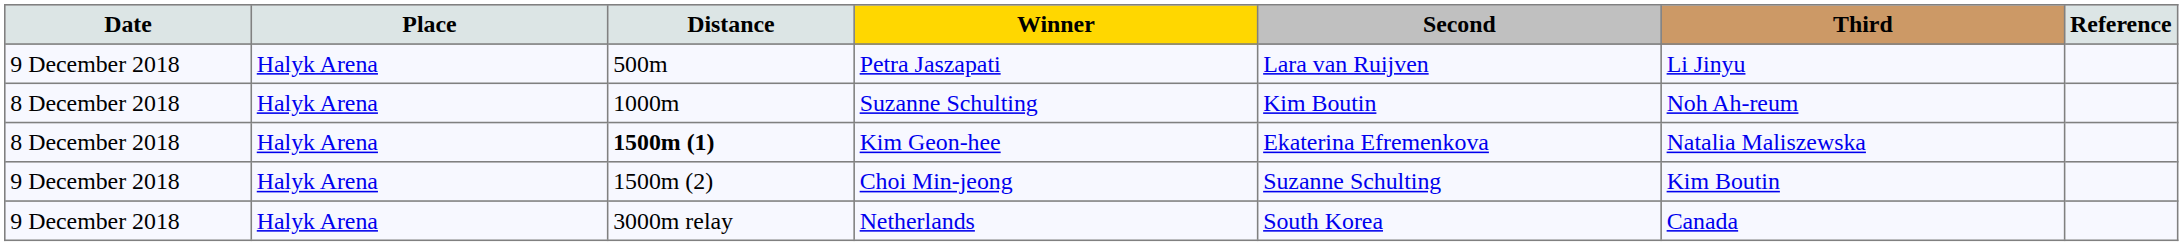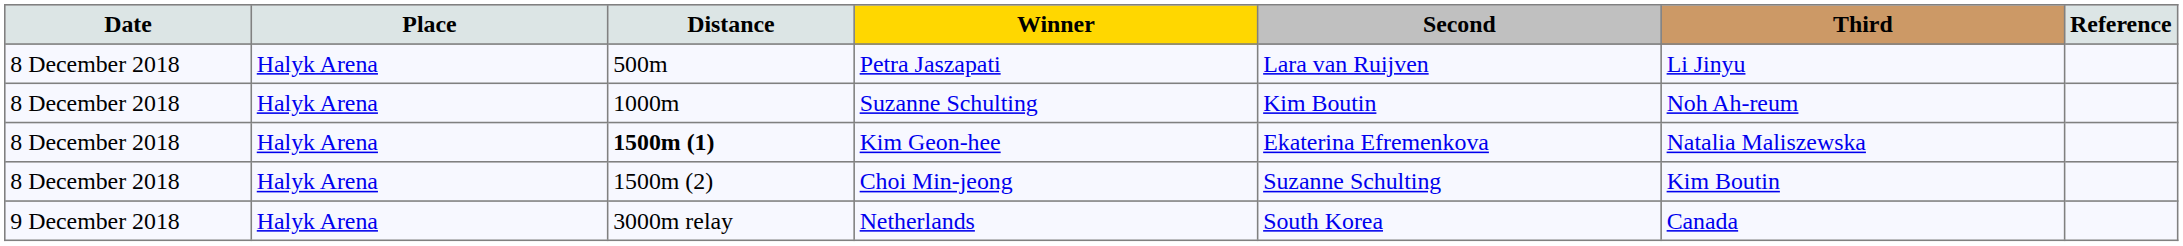 <table bgcolor="#f7f8ff" cellpadding="3" cellspacing="0" border="1" style="font-size: 95%; border: gray solid 1px; border-collapse: collapse;">
 <tr bgcolor="#cccccc" (1>
 <td width="150" align="center" bgcolor="#dce5e5"><strong>Date</strong></td>
 <td width="220" align="center" bgcolor="#dce5e5"><strong>Place</strong></td>
 <td width="150" align="center" bgcolor="#dce5e5"><strong>Distance</strong></td>
 <td align="center" bgcolor="gold" width="250"><strong>Winner</strong></td>
 <td align="center" bgcolor="silver" width="250"><strong>Second</strong></td>
 <td width="250" align="center" bgcolor="#cc9966"><strong>Third</strong></td>
 <td width="30" align="center" bgcolor="#dce5e5"><strong>Reference</strong></td>
 </tr>
 <tr align="left">
-<td>9 December 2018</td>
+<td>8 December 2018</td>
 <td><a href='#'>Halyk Arena</a></td>
 <td>500m</td>
 <td> <a href='#'>Petra Jaszapati</a></td>
 <td> <a href='#'>Lara van Ruijven</a></td>
 <td> <a href='#'>Li Jinyu</a></td>
 <td></td>
 </tr>
 <tr align="left">
 <td>8 December 2018</td>
 <td><a href='#'>Halyk Arena</a></td>
 <td>1000m</td>
 <td> <a href='#'>Suzanne Schulting</a></td>
 <td> <a href='#'>Kim Boutin</a></td>
 <td> <a href='#'>Noh Ah-reum</a></td>
 <td></td>
 </tr>
 <tr align="left">
 <td>8 December 2018</td>
 <td><a href='#'>Halyk Arena</a></td>
 <td><strong>1500m (1)</strong></td>
 <td> <a href='#'>Kim Geon-hee</a></td>
 <td> <a href='#'>Ekaterina Efremenkova</a></td>
 <td> <a href='#'>Natalia Maliszewska</a></td>
 <td></td>
 </tr>
 <tr align="left">
-<td>9 December 2018</td>
+<td>8 December 2018</td>
 <td><a href='#'>Halyk Arena</a></td>
 <td>1500m (2)</td>
 <td> <a href='#'>Choi Min-jeong</a></td>
 <td> <a href='#'>Suzanne Schulting</a></td>
 <td> <a href='#'>Kim Boutin</a></td>
 <td></td>
 </tr>
 <tr align="left">
 <td>9 December 2018</td>
 <td><a href='#'>Halyk Arena</a></td>
 <td>3000m relay</td>
 <td> <a href='#'>Netherlands</a></td>
 <td> <a href='#'>South Korea</a></td>
 <td> <a href='#'>Canada</a></td>
 <td></td>
 </tr>
 </table>
